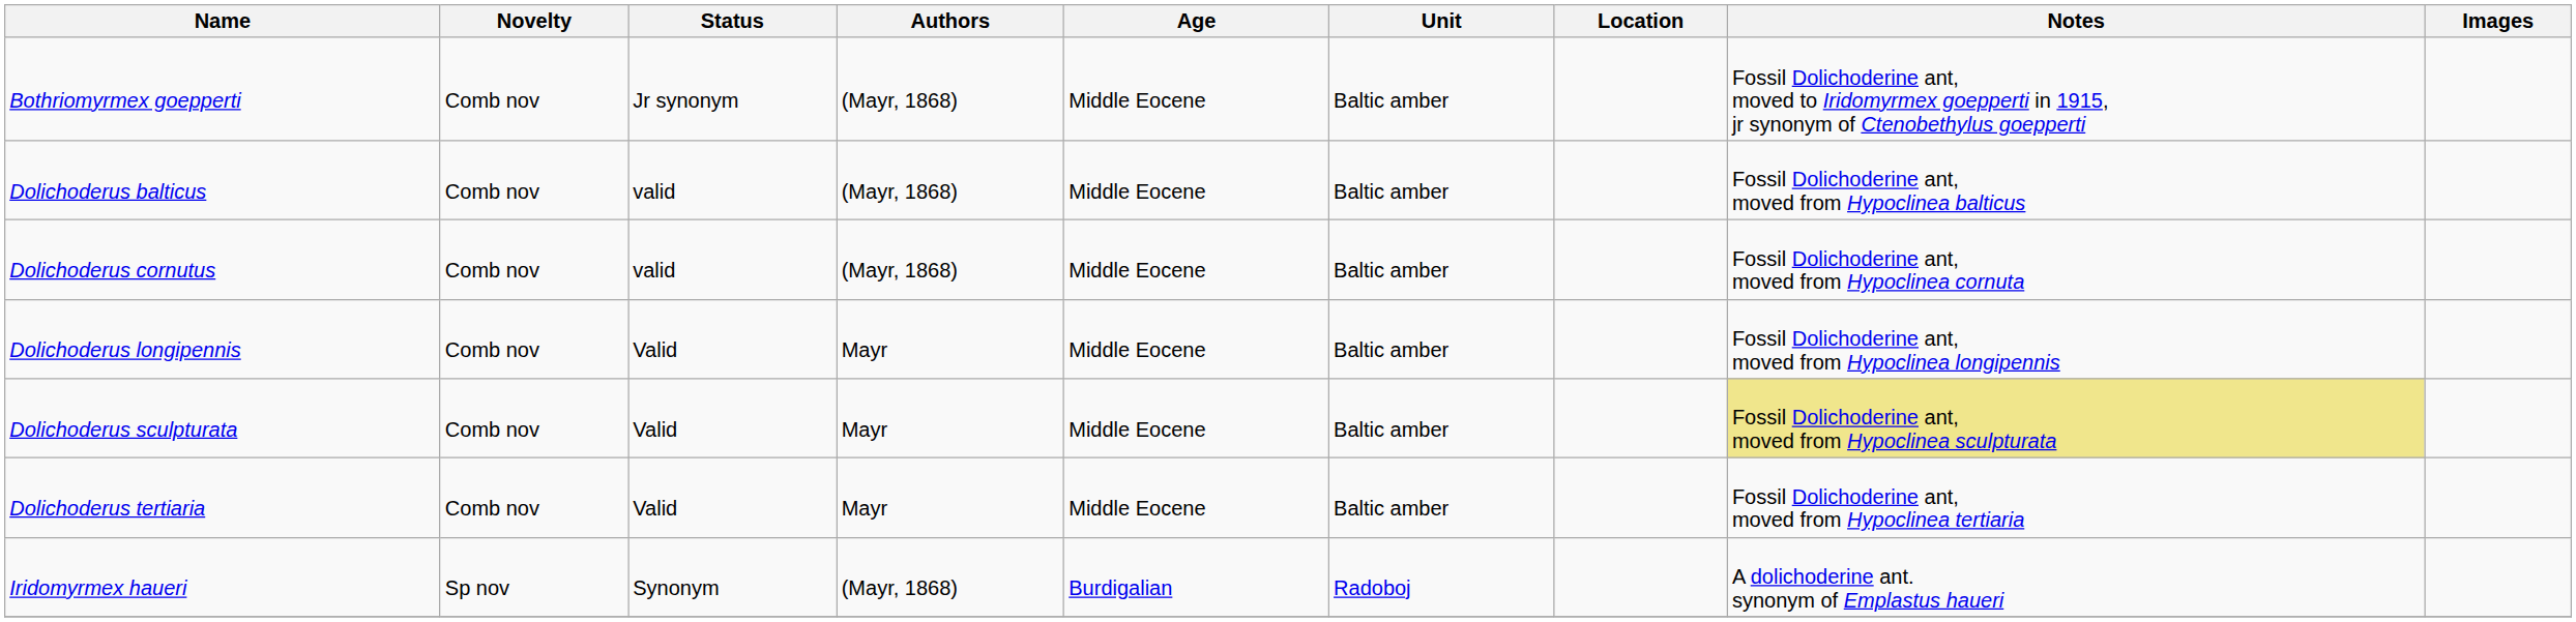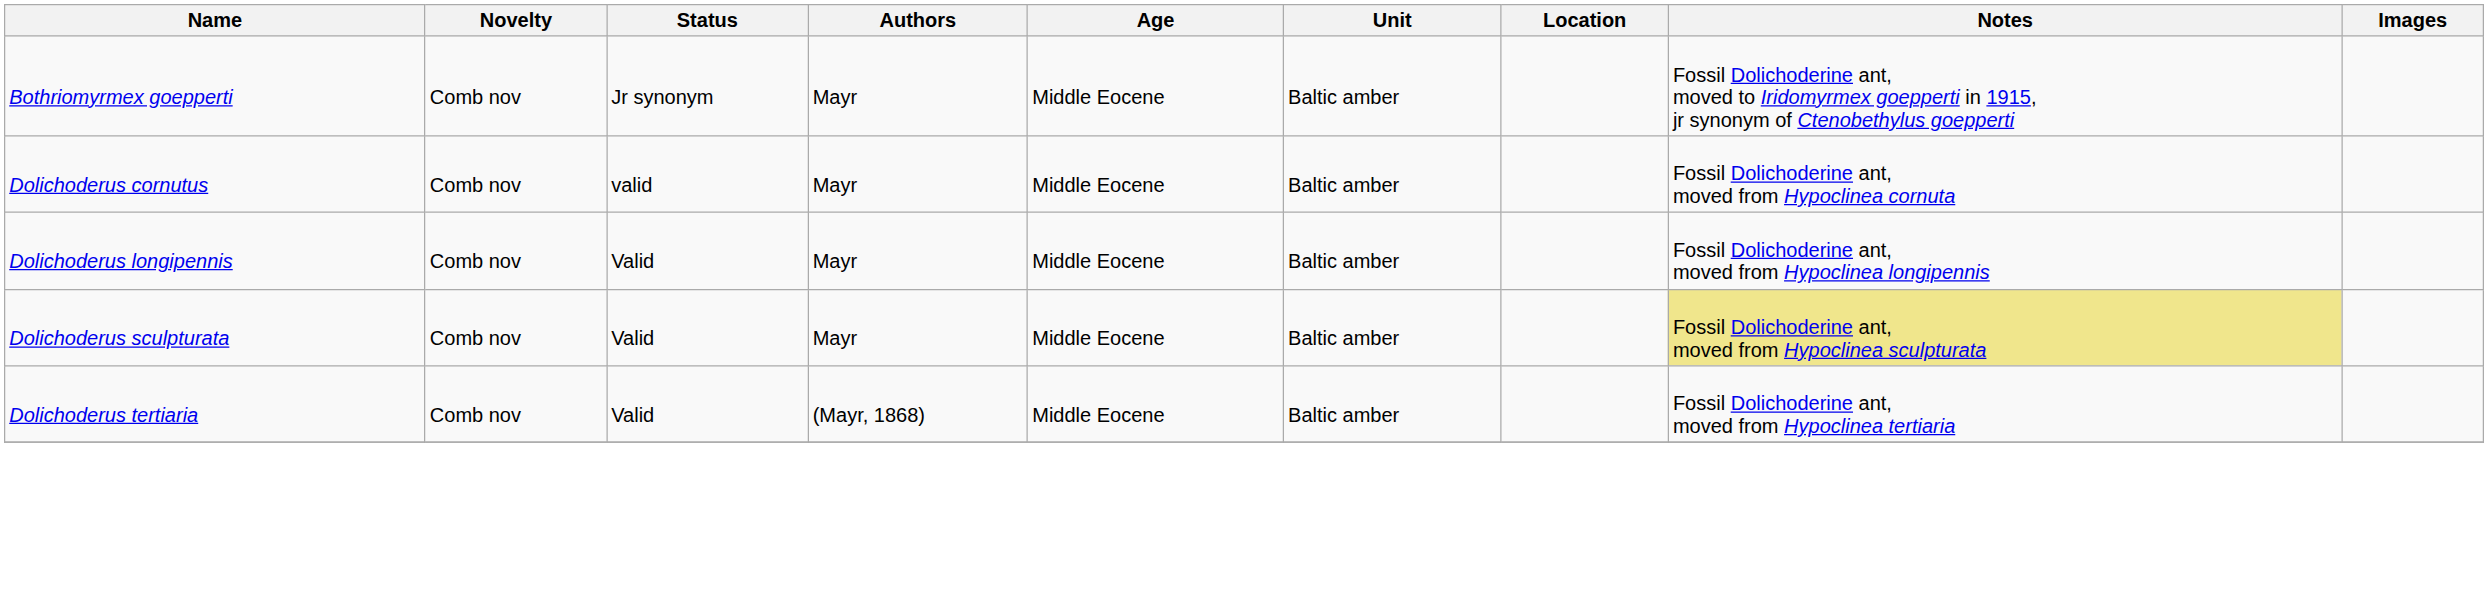 <table class="wikitable sortable" align="center" width="100%">
 <tr>
 <th>Name</th>
 <th>Novelty</th>
 <th>Status</th>
 <th>Authors</th>
 <th>Age</th>
 <th>Unit</th>
 <th>Location</th>
 <th>Notes</th>
 <th>Images</th>
 </tr>
 <tr>
 <td><br><em><a href='#'>Bothriomyrmex goepperti</a></em></td>
 <td><br>Comb nov</td>
 <td><br>Jr synonym</td>
-<td><br>(Mayr, 1868)</td>
+<td><br>Mayr</td>
 <td><br>Middle Eocene</td>
 <td><br>Baltic amber</td>
 <td><br></td>
 <td><br>Fossil <a href='#'>Dolichoderine</a> ant,<br> moved to <em><a href='#'>Iridomyrmex goepperti</a></em> in <a href='#'>1915</a>,<br> jr synonym of <em><a href='#'>Ctenobethylus goepperti</a></em></td>
 <td><br></td>
 </tr>
 <tr>
-<td><br><em><a href='#'>Dolichoderus balticus</a></em></td>
-<td><br>Comb nov</td>
-<td><br>valid</td>
-<td><br>(Mayr, 1868)</td>
-<td><br>Middle Eocene</td>
-<td><br>Baltic amber</td>
-<td><br></td>
-<td><br>Fossil <a href='#'>Dolichoderine</a> ant,<br> moved from <em><a href='#'>Hypoclinea balticus</a></em></td>
-<td><br></td>
-</tr>
-<tr>
 <td><br><em><a href='#'>Dolichoderus cornutus</a></em></td>
 <td><br>Comb nov</td>
 <td><br>valid</td>
-<td><br>(Mayr, 1868)</td>
+<td><br>Mayr</td>
 <td><br>Middle Eocene</td>
 <td><br>Baltic amber</td>
 <td><br></td>
 <td><br>Fossil <a href='#'>Dolichoderine</a> ant,<br> moved from <em><a href='#'>Hypoclinea cornuta</a></em></td>
 <td><br></td>
 </tr>
 <tr>
 <td><br><em><a href='#'>Dolichoderus longipennis</a></em></td>
 <td><br>Comb nov</td>
 <td><br>Valid</td>
 <td><br>Mayr</td>
 <td><br>Middle Eocene</td>
 <td><br>Baltic amber</td>
 <td><br></td>
 <td><br>Fossil <a href='#'>Dolichoderine</a> ant,<br> moved from <em><a href='#'>Hypoclinea longipennis</a></em></td>
 <td><br></td>
 </tr>
 <tr>
 <td><br><em><a href='#'>Dolichoderus sculpturata</a></em></td>
 <td><br>Comb nov</td>
 <td><br>Valid</td>
 <td><br>Mayr</td>
 <td><br>Middle Eocene</td>
 <td><br>Baltic amber</td>
 <td><br></td>
 <td style="background: khaki;"><br>Fossil <a href='#'>Dolichoderine</a> ant,<br> moved from <em><a href='#'>Hypoclinea sculpturata</a></em></td>
 <td><br></td>
 </tr>
 <tr>
 <td><br><em><a href='#'>Dolichoderus tertiaria</a></em></td>
 <td><br>Comb nov</td>
 <td><br>Valid</td>
-<td><br>Mayr</td>
+<td><br>(Mayr, 1868)</td>
 <td><br>Middle Eocene</td>
 <td><br>Baltic amber</td>
 <td><br></td>
 <td><br>Fossil <a href='#'>Dolichoderine</a> ant,<br> moved from <em><a href='#'>Hypoclinea tertiaria</a></em></td>
 <td><br></td>
 </tr>
 <tr>
-<td><br><em><a href='#'>Iridomyrmex haueri</a></em></td>
-<td><br>Sp nov</td>
-<td><br>Synonym</td>
-<td><br>(Mayr, 1868)</td>
-<td><br><a href='#'>Burdigalian</a></td>
-<td><br><a href='#'>Radoboj</a></td>
-<td><br></td>
-<td><br>A <a href='#'>dolichoderine</a> ant.<br> synonym of <em><a href='#'>Emplastus haueri</a></em></td>
-<td></td>
-</tr>
-<tr>
 </tr>
 </table>
